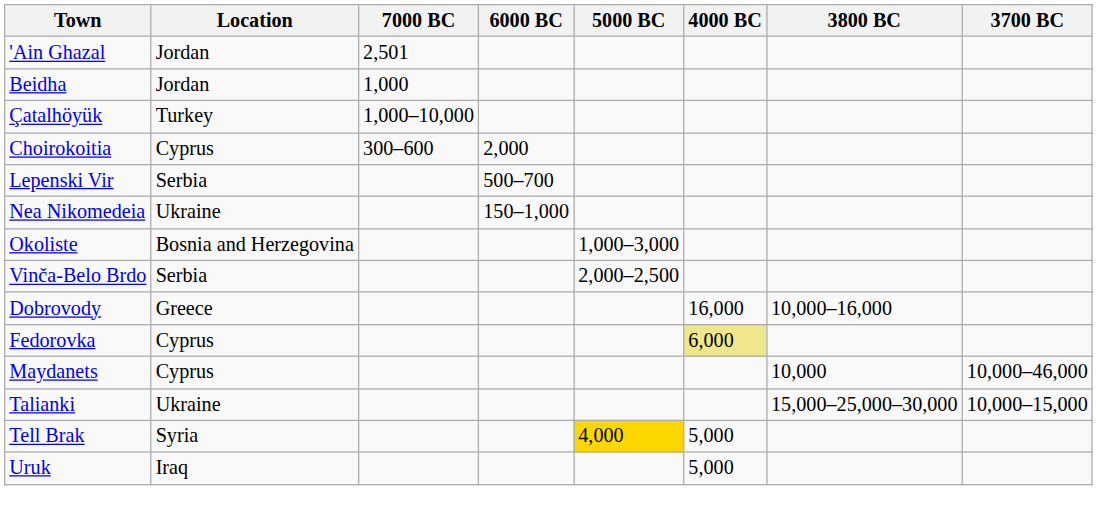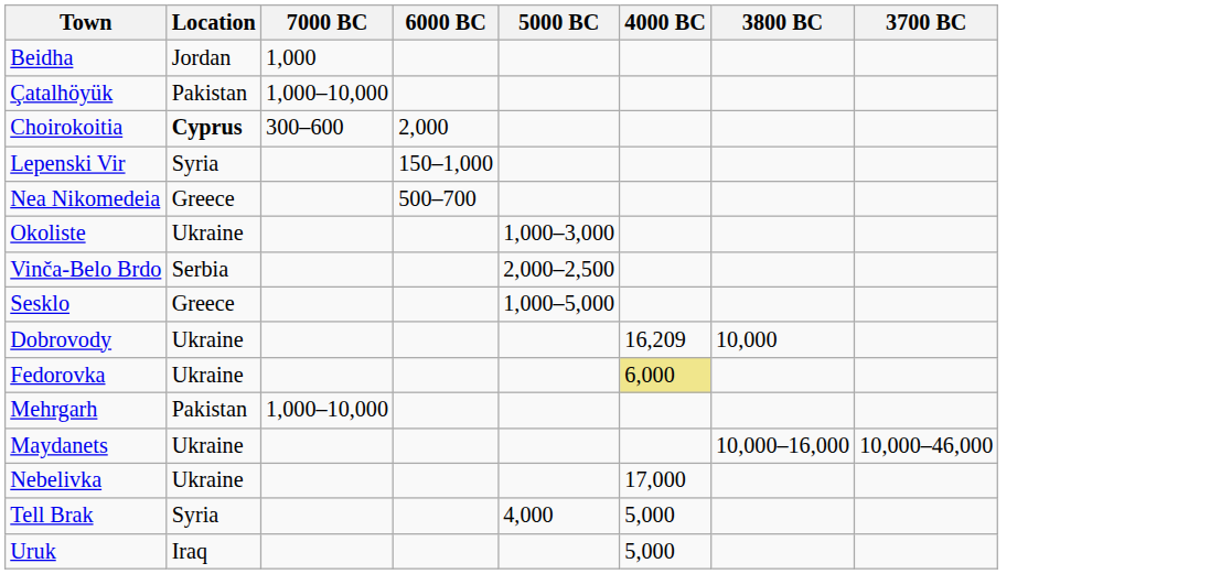 <table class="wikitable sortable">
 <tr>
 <th>Town</th>
 <th>Location</th>
 <th data-sort-type="number">7000 BC</th>
 <th data-sort-type="number">6000 BC</th>
 <th data-sort-type="number">5000 BC</th>
 <th data-sort-type="number">4000 BC</th>
 <th data-sort-type="number">3800 BC</th>
 <th data-sort-type="number">3700 BC</th>
-</tr>
-<tr>
-<td><a href='#'>'Ain Ghazal</a></td>
-<td>Jordan</td>
-<td>2,501</td>
-<td></td>
-<td></td>
-<td></td>
-<td></td>
-<td></td>
 </tr>
 <tr>
 <td><a href='#'>Beidha</a></td>
 <td>Jordan</td>
 <td>1,000</td>
 <td></td>
 <td></td>
 <td></td>
 <td></td>
 <td></td>
 </tr>
 <tr>
 <td><a href='#'>Çatalhöyük</a></td>
-<td>Turkey</td>
+<td>Pakistan</td>
 <td>1,000–10,000</td>
 <td></td>
 <td></td>
 <td></td>
 <td></td>
 <td></td>
 </tr>
 <tr>
 <td><a href='#'>Choirokoitia</a></td>
-<td>Cyprus</td>
+<td><strong>Cyprus</strong></td>
 <td>300–600</td>
 <td>2,000</td>
 <td></td>
 <td></td>
 <td></td>
 <td></td>
 </tr>
 <tr>
 <td><a href='#'>Lepenski Vir</a></td>
-<td>Serbia</td>
+<td>Syria</td>
+<td></td>
+<td>150–1,000</td>
+<td></td>
+<td></td>
+<td></td>
+<td></td>
+</tr>
+<tr>
+<td><a href='#'>Nea Nikomedeia</a></td>
+<td>Greece</td>
 <td></td>
 <td>500–700</td>
 <td></td>
 <td></td>
 <td></td>
 <td></td>
 </tr>
 <tr>
-<td><a href='#'>Nea Nikomedeia</a></td>
+<td><a href='#'>Okoliste</a></td>
 <td>Ukraine</td>
-<td></td>
-<td>150–1,000</td>
-<td></td>
-<td></td>
-<td></td>
-<td></td>
-</tr>
-<tr>
-<td><a href='#'>Okoliste</a></td>
-<td>Bosnia and Herzegovina</td>
 <td></td>
 <td></td>
 <td>1,000–3,000</td>
 <td></td>
 <td></td>
 <td></td>
 </tr>
 <tr>
 <td><a href='#'>Vinča-Belo Brdo</a></td>
 <td>Serbia</td>
 <td></td>
 <td></td>
 <td>2,000–2,500</td>
 <td></td>
 <td></td>
 <td></td>
 </tr>
 <tr>
-<td><a href='#'>Dobrovody</a></td>
+<td><a href='#'>Sesklo</a></td>
 <td>Greece</td>
 <td></td>
 <td></td>
+<td>1,000–5,000</td>
 <td></td>
-<td>16,000</td>
-<td>10,000–16,000</td>
+<td></td>
+<td></td>
+</tr>
+<tr>
+<td><a href='#'>Dobrovody</a></td>
+<td>Ukraine</td>
+<td></td>
+<td></td>
+<td></td>
+<td>16,209</td>
+<td>10,000</td>
 <td></td>
 </tr>
 <tr>
 <td><a href='#'>Fedorovka</a></td>
-<td>Cyprus</td>
+<td>Ukraine</td>
 <td></td>
 <td></td>
 <td></td>
 <td style="background: khaki;">6,000</td>
 <td></td>
 <td></td>
 </tr>
 <tr>
-<td><a href='#'>Maydanets</a></td>
-<td>Cyprus</td>
+<td><a href='#'>Mehrgarh</a></td>
+<td>Pakistan</td>
+<td>1,000–10,000</td>
 <td></td>
 <td></td>
 <td></td>
 <td></td>
-<td>10,000</td>
-<td>10,000–46,000</td>
+<td></td>
 </tr>
 <tr>
-<td><a href='#'>Talianki</a></td>
+<td><a href='#'>Maydanets</a></td>
 <td>Ukraine</td>
 <td></td>
 <td></td>
 <td></td>
 <td></td>
-<td>15,000–25,000–30,000</td>
-<td>10,000–15,000</td>
+<td>10,000–16,000</td>
+<td>10,000–46,000</td>
+</tr>
+<tr>
+<td><a href='#'>Nebelivka</a></td>
+<td>Ukraine</td>
+<td></td>
+<td></td>
+<td></td>
+<td>17,000</td>
+<td></td>
+<td></td>
 </tr>
 <tr>
 <td><a href='#'>Tell Brak</a></td>
 <td>Syria</td>
 <td></td>
 <td></td>
-<td style="background: gold;">4,000</td>
+<td>4,000</td>
 <td>5,000</td>
 <td></td>
 <td></td>
 </tr>
 <tr>
 <td><a href='#'>Uruk</a></td>
 <td>Iraq</td>
 <td></td>
 <td></td>
 <td></td>
 <td>5,000</td>
 <td></td>
 <td></td>
 </tr>
 </table>
